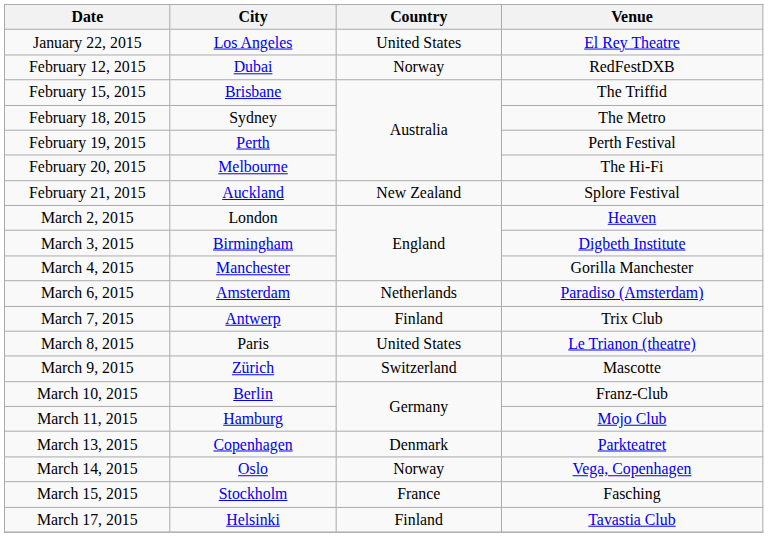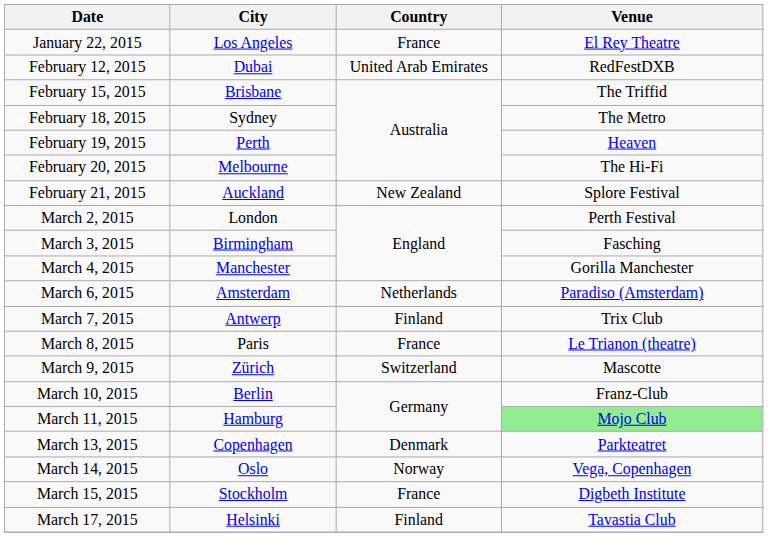 <table class="wikitable plainrowheaders" style="text-align:center;">
 <tr>
 <th scope="col" style="width:10em;">Date</th>
 <th scope="col" style="width:10em;">City</th>
 <th scope="col" style="width:10em;">Country</th>
 <th scope="col" style="width:16em;">Venue</th>
 </tr>
 <tr>
 <td>January 22, 2015</td>
 <td><a href='#'>Los Angeles</a></td>
-<td>United States</td>
+<td>France</td>
 <td><a href='#'>El Rey Theatre</a></td>
 </tr>
 <tr>
 <td>February 12, 2015</td>
 <td><a href='#'>Dubai</a></td>
-<td>Norway</td>
+<td>United Arab Emirates</td>
 <td>RedFestDXB</td>
 </tr>
 <tr>
 <td>February 15, 2015</td>
 <td><a href='#'>Brisbane</a></td>
 <td rowspan="4">Australia</td>
 <td>The Triffid</td>
 </tr>
 <tr>
 <td>February 18, 2015</td>
 <td>Sydney</td>
 <td>The Metro</td>
 </tr>
 <tr>
 <td>February 19, 2015</td>
 <td><a href='#'>Perth</a></td>
-<td>Perth Festival</td>
+<td><a href='#'>Heaven</a></td>
 </tr>
 <tr>
 <td>February 20, 2015</td>
 <td><a href='#'>Melbourne</a></td>
 <td>The Hi-Fi</td>
 </tr>
 <tr>
 <td>February 21, 2015</td>
 <td><a href='#'>Auckland</a></td>
 <td>New Zealand</td>
 <td>Splore Festival</td>
 </tr>
 <tr>
 <td>March 2, 2015</td>
 <td>London</td>
 <td rowspan="3">England</td>
-<td><a href='#'>Heaven</a></td>
+<td>Perth Festival</td>
 </tr>
 <tr>
 <td>March 3, 2015</td>
 <td><a href='#'>Birmingham</a></td>
-<td><a href='#'>Digbeth Institute</a></td>
+<td>Fasching</td>
 </tr>
 <tr>
 <td>March 4, 2015</td>
 <td><a href='#'>Manchester</a></td>
 <td>Gorilla Manchester</td>
 </tr>
 <tr>
 <td>March 6, 2015</td>
 <td><a href='#'>Amsterdam</a></td>
 <td>Netherlands</td>
 <td><a href='#'>Paradiso (Amsterdam)</a></td>
 </tr>
 <tr>
 <td>March 7, 2015</td>
 <td><a href='#'>Antwerp</a></td>
 <td>Finland</td>
 <td>Trix Club</td>
 </tr>
 <tr>
 <td>March 8, 2015</td>
 <td>Paris</td>
-<td>United States</td>
+<td>France</td>
 <td><a href='#'>Le Trianon (theatre)</a></td>
 </tr>
 <tr>
 <td>March 9, 2015</td>
 <td><a href='#'>Zürich</a></td>
 <td>Switzerland</td>
 <td>Mascotte</td>
 </tr>
 <tr>
 <td>March 10, 2015</td>
 <td><a href='#'>Berlin</a></td>
 <td rowspan="2">Germany</td>
 <td>Franz-Club</td>
 </tr>
 <tr>
 <td>March 11, 2015</td>
 <td><a href='#'>Hamburg</a></td>
-<td><a href='#'>Mojo Club</a></td>
+<td style="background: lightgreen;"><a href='#'>Mojo Club</a></td>
 </tr>
 <tr>
 <td>March 13, 2015</td>
 <td><a href='#'>Copenhagen</a></td>
 <td>Denmark</td>
 <td><a href='#'>Parkteatret</a></td>
 </tr>
 <tr>
 <td>March 14, 2015</td>
 <td><a href='#'>Oslo</a></td>
 <td>Norway</td>
 <td><a href='#'>Vega, Copenhagen</a></td>
 </tr>
 <tr>
 <td>March 15, 2015</td>
 <td><a href='#'>Stockholm</a></td>
 <td>France</td>
-<td>Fasching</td>
+<td><a href='#'>Digbeth Institute</a></td>
 </tr>
 <tr>
 <td>March 17, 2015</td>
 <td><a href='#'>Helsinki</a></td>
 <td>Finland</td>
 <td><a href='#'>Tavastia Club</a></td>
 </tr>
 <tr>
 </tr>
 </table>
